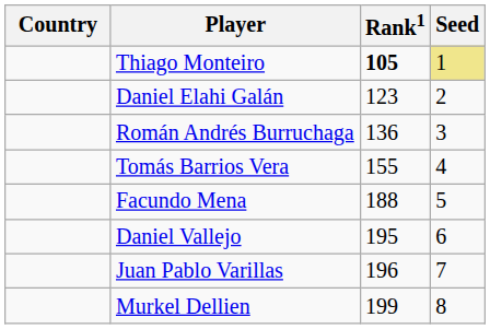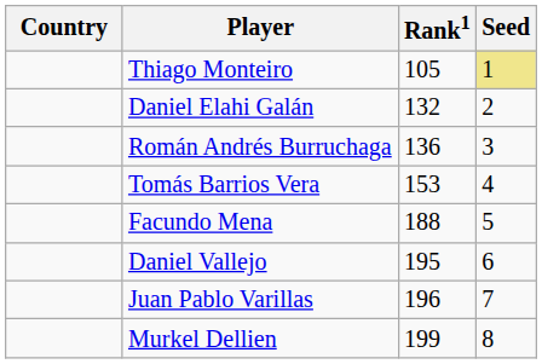 <table class="sortable wikitable">
 <tr>
 <th width="70">Country</th>
 <th width="175">Player</th>
 <th>Rank<sup>1</sup></th>
 <th>Seed</th>
 </tr>
 <tr>
 <td></td>
 <td><a href='#'>Thiago Monteiro</a></td>
-<td><strong>105</strong></td>
+<td>105</td>
 <td style="background: khaki;">1</td>
 </tr>
 <tr>
 <td></td>
 <td><a href='#'>Daniel Elahi Galán</a></td>
-<td>123</td>
+<td>132</td>
 <td>2</td>
 </tr>
 <tr>
 <td></td>
 <td><a href='#'>Román Andrés Burruchaga</a></td>
 <td>136</td>
 <td>3</td>
 </tr>
 <tr>
 <td></td>
 <td><a href='#'>Tomás Barrios Vera</a></td>
-<td>155</td>
+<td>153</td>
 <td>4</td>
 </tr>
 <tr>
 <td></td>
 <td><a href='#'>Facundo Mena</a></td>
 <td>188</td>
 <td>5</td>
 </tr>
 <tr>
 <td></td>
 <td><a href='#'>Daniel Vallejo</a></td>
 <td>195</td>
 <td>6</td>
 </tr>
 <tr>
 <td></td>
 <td><a href='#'>Juan Pablo Varillas</a></td>
 <td>196</td>
 <td>7</td>
 </tr>
 <tr>
 <td></td>
 <td><a href='#'>Murkel Dellien</a></td>
 <td>199</td>
 <td>8</td>
 </tr>
 </table>
